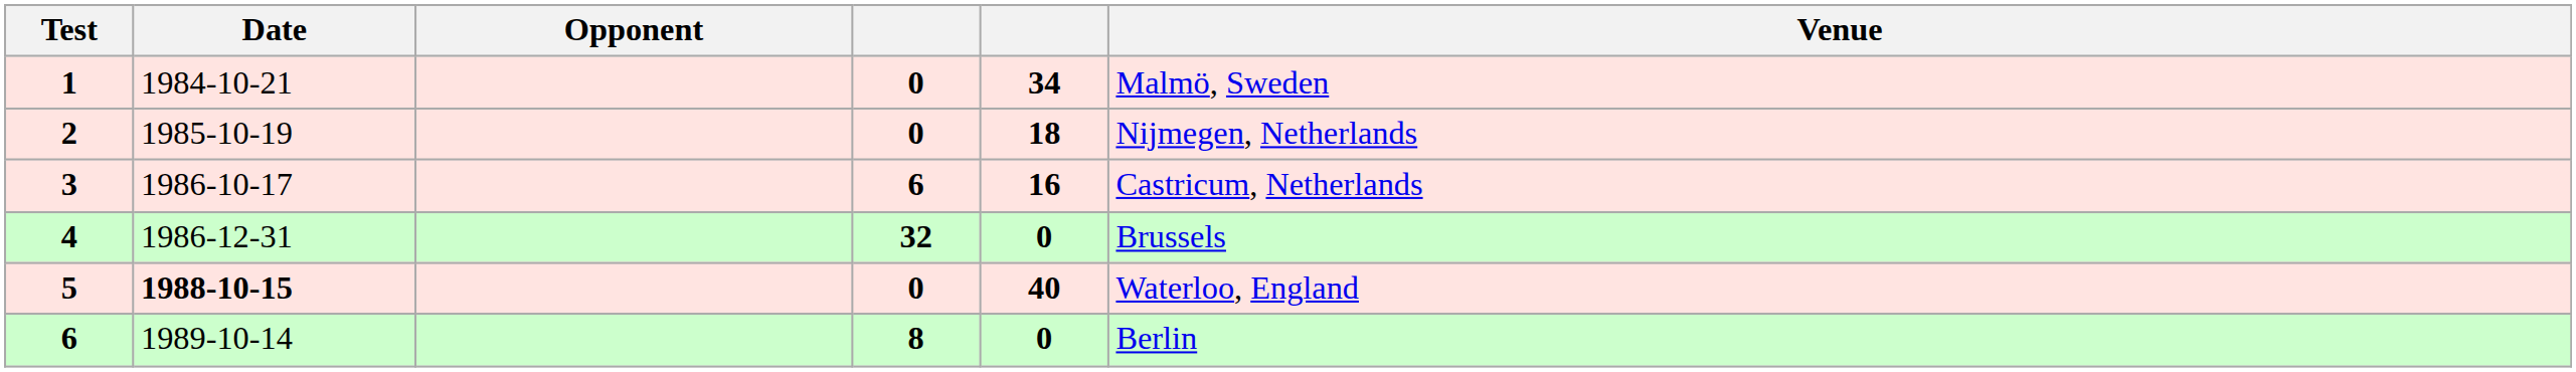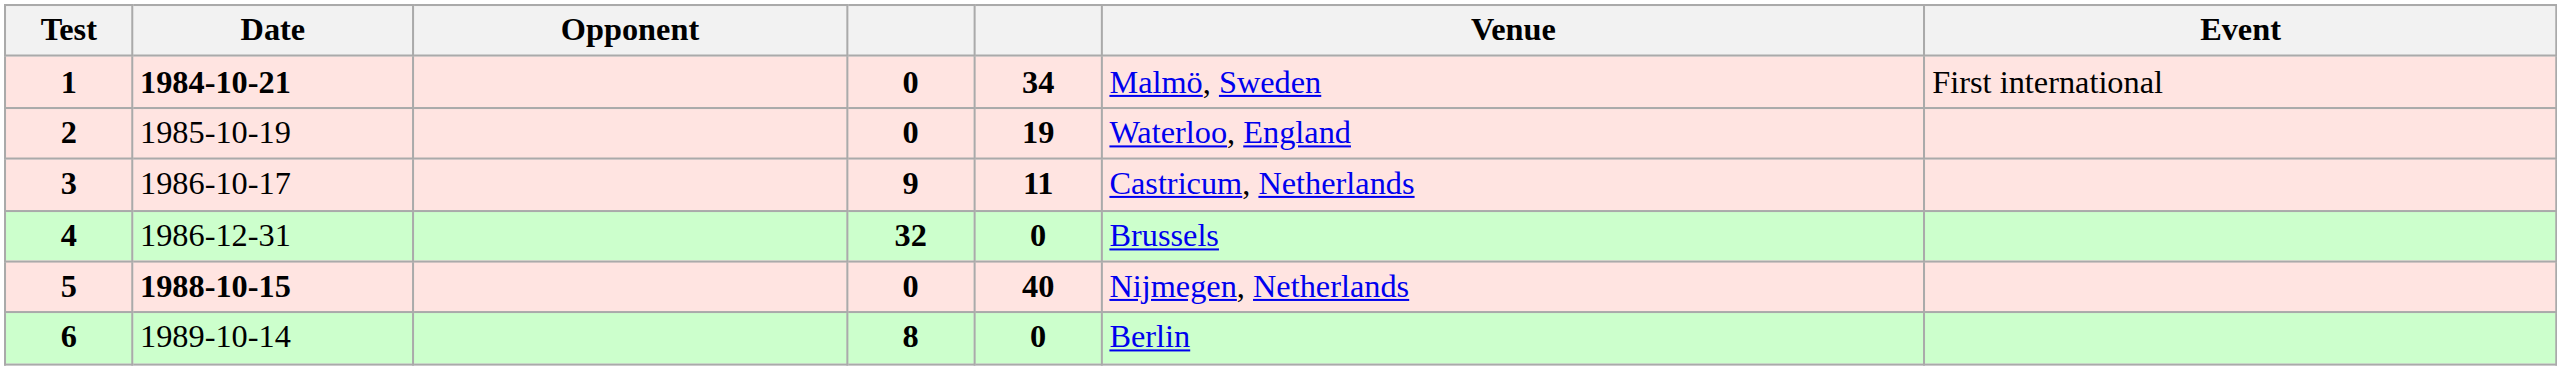 <table class="wikitable sortable" style="width:100%">
 <tr>
 <th style="width:5%">Test</th>
 <th style="width:11%">Date</th>
 <th style="width:17%">Opponent</th>
 <th style="width:5%"></th>
 <th style="width:5%"></th>
 <th>Venue</th>
+<th>Event</th>
 </tr>
 <tr bgcolor="FFE4E1">
 <td align="center"><strong>1</strong></td>
-<td>1984-10-21</td>
+<td><strong>1984-10-21</strong></td>
 <td></td>
 <td align="center"><strong>0</strong></td>
 <td align="center"><strong>34</strong></td>
 <td><a href='#'>Malmö</a>, <a href='#'>Sweden</a></td>
+<td>First international</td>
 </tr>
 <tr bgcolor="FFE4E1">
 <td align="center"><strong>2</strong></td>
 <td>1985-10-19</td>
 <td></td>
 <td align="center"><strong>0</strong></td>
-<td align="center"><strong>18</strong></td>
-<td><a href='#'>Nijmegen</a>, <a href='#'>Netherlands</a></td>
+<td align="center"><strong>19</strong></td>
+<td><a href='#'>Waterloo</a>, <a href='#'>England</a></td>
+<td></td>
 </tr>
 <tr bgcolor="FFE4E1">
 <td align="center"><strong>3</strong></td>
 <td>1986-10-17</td>
 <td></td>
-<td align="center"><strong>6</strong></td>
-<td align="center"><strong>16</strong></td>
+<td align="center"><strong>9</strong></td>
+<td align="center"><strong>11</strong></td>
 <td><a href='#'>Castricum</a>, <a href='#'>Netherlands</a></td>
+<td></td>
 </tr>
 <tr bgcolor="#ccffcc">
 <td align="center"><strong>4</strong></td>
 <td>1986-12-31</td>
 <td></td>
 <td align="center"><strong>32</strong></td>
 <td align="center"><strong>0</strong></td>
 <td><a href='#'>Brussels</a></td>
+<td></td>
 </tr>
 <tr bgcolor="FFE4E1">
 <td align="center"><strong>5</strong></td>
 <td><strong>1988-10-15</strong></td>
 <td></td>
 <td align="center"><strong>0</strong></td>
 <td align="center"><strong>40</strong></td>
-<td><a href='#'>Waterloo</a>, <a href='#'>England</a></td>
+<td><a href='#'>Nijmegen</a>, <a href='#'>Netherlands</a></td>
+<td></td>
 </tr>
 <tr bgcolor="#ccffcc">
 <td align="center"><strong>6</strong></td>
 <td>1989-10-14</td>
 <td></td>
 <td align="center"><strong>8</strong></td>
 <td align="center"><strong>0</strong></td>
 <td><a href='#'>Berlin</a></td>
+<td></td>
 </tr>
 </table>
